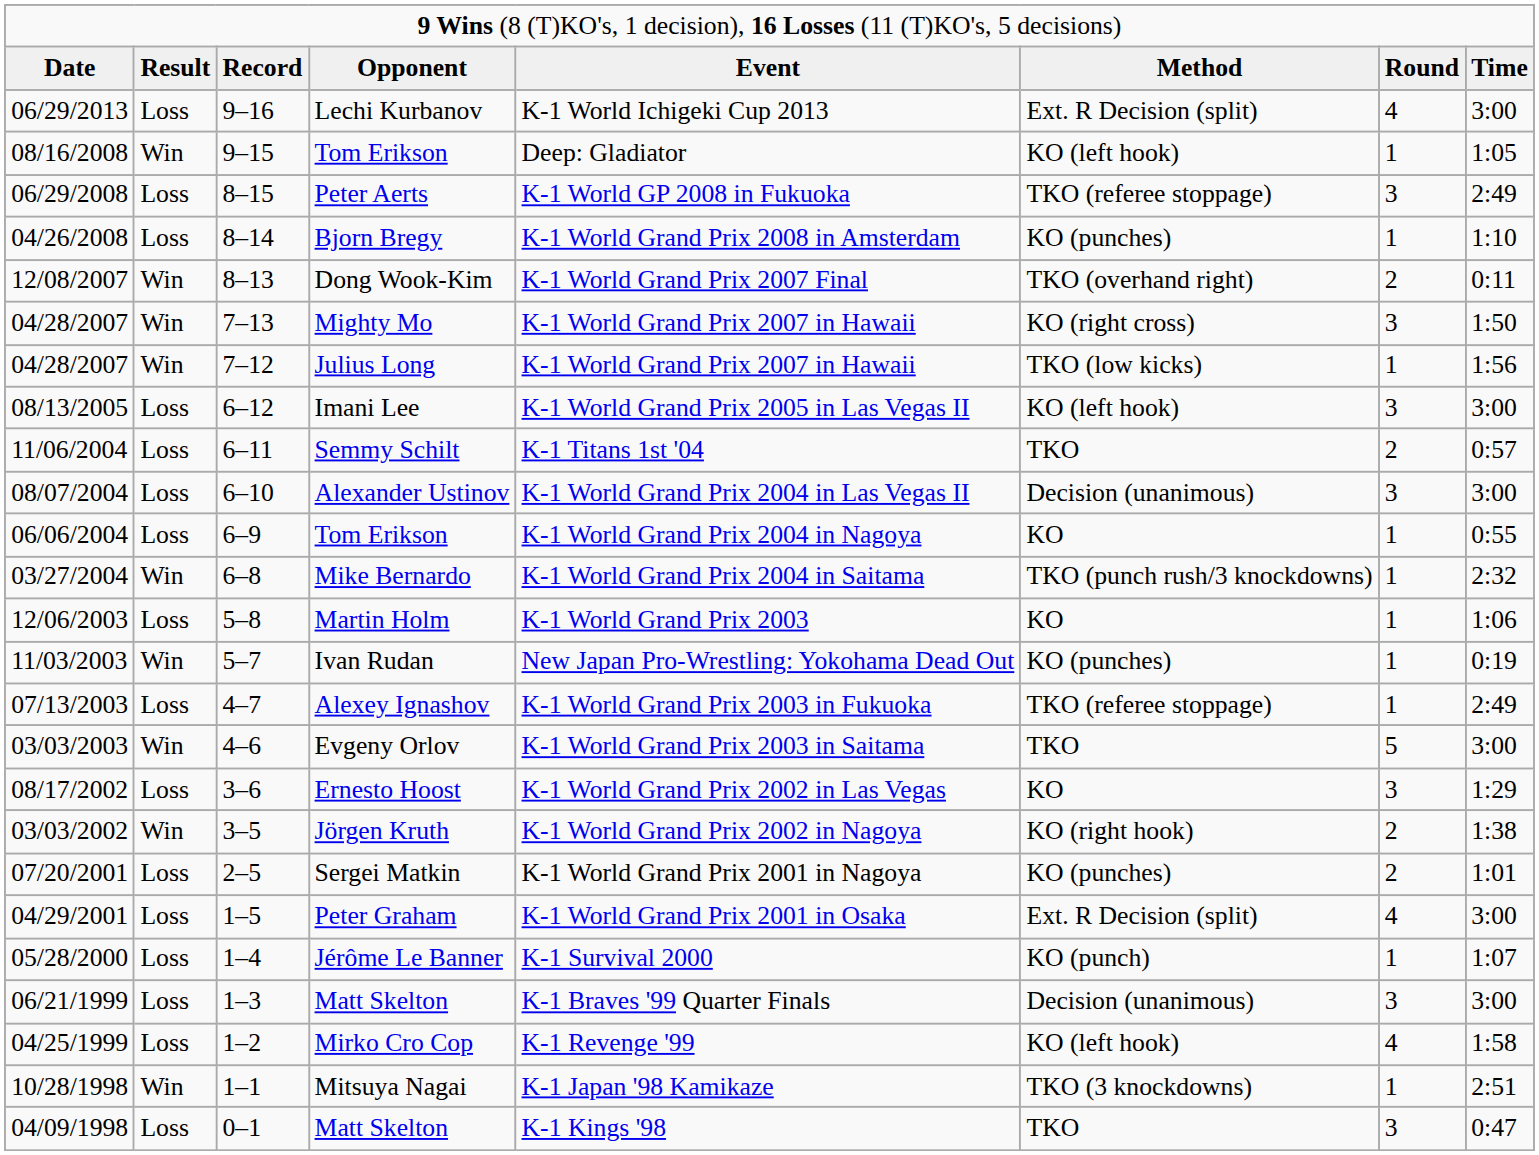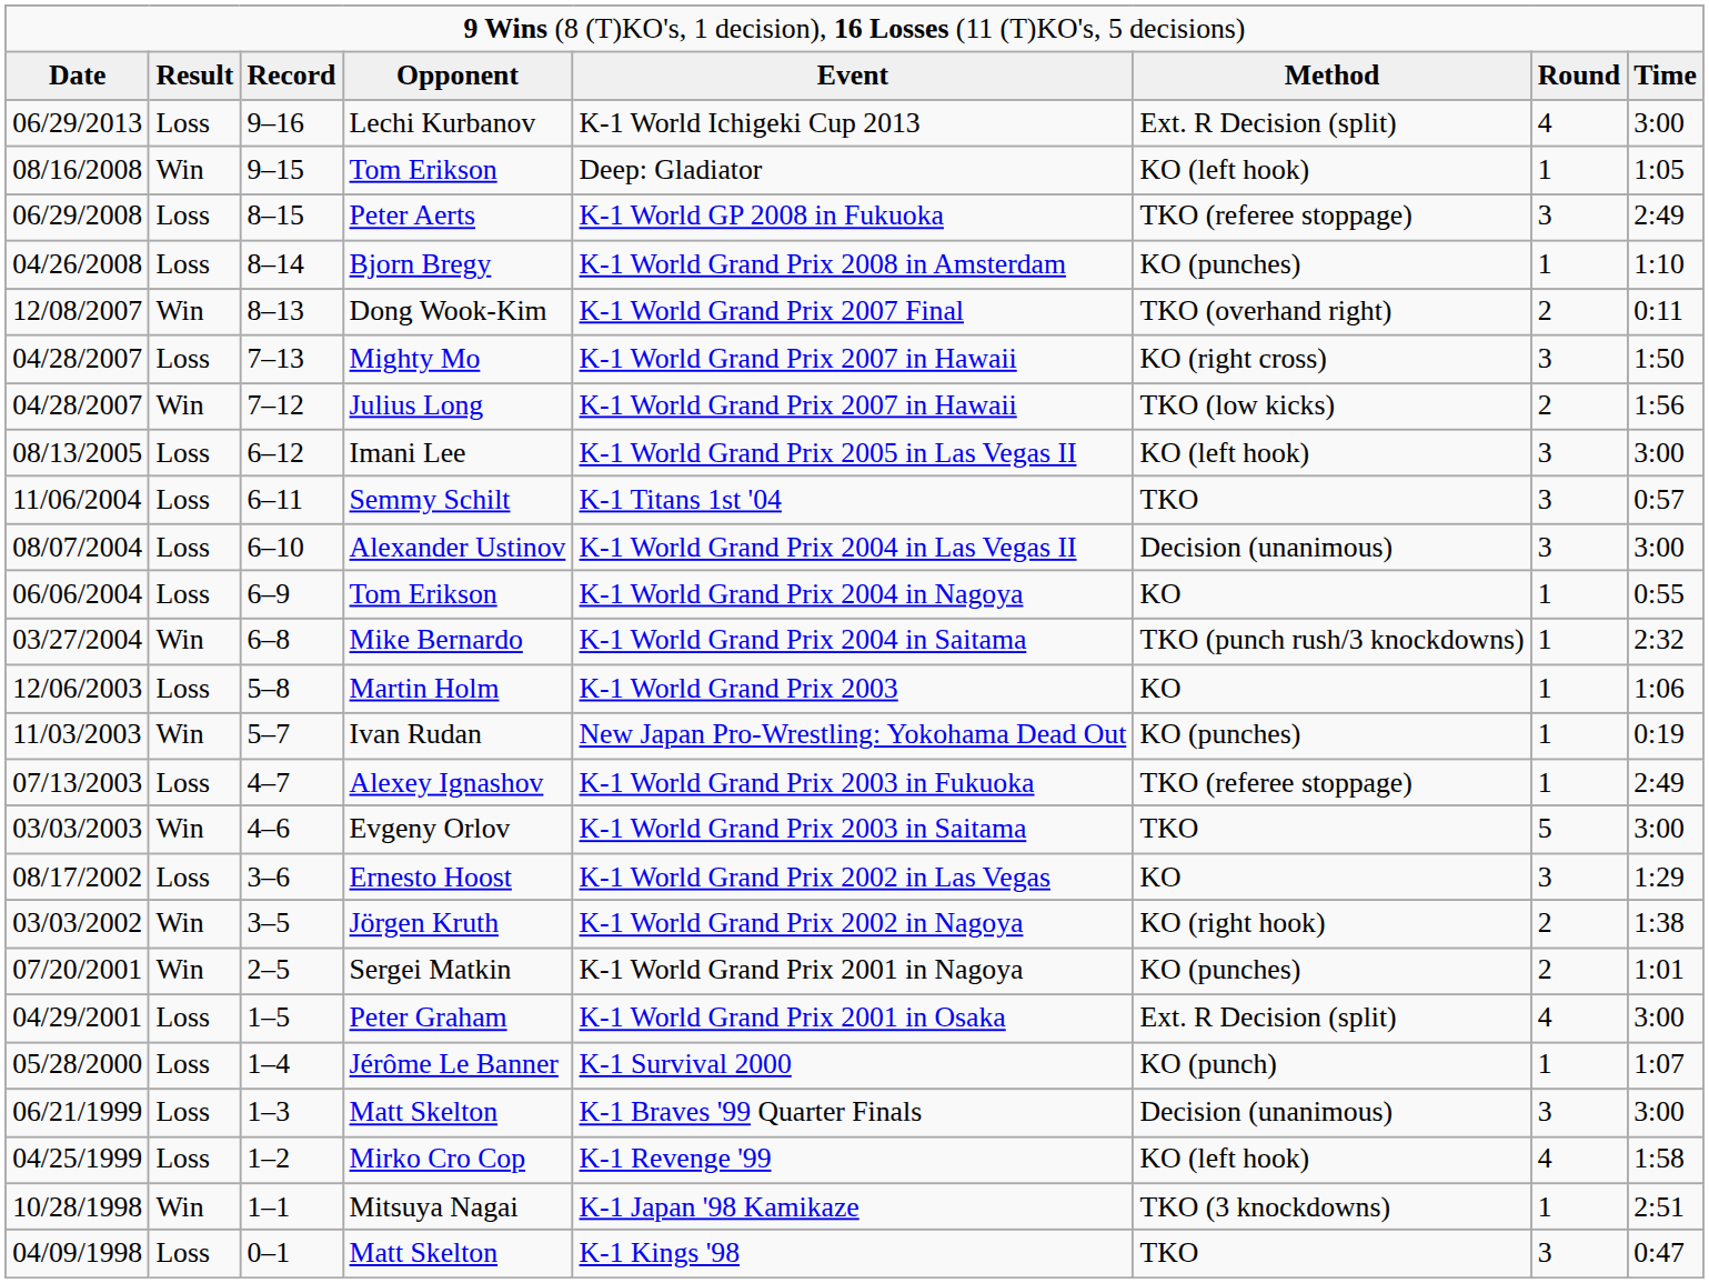 <table class="wikitable" style="margin:0.5em auto; font-size:85%">
 <tr>
 <td style="text-align: center" colspan=8><strong>9 Wins</strong> (8 (T)KO's, 1 decision), <strong>16 Losses</strong> (11 (T)KO's, 5 decisions)</td>
 </tr>
 <tr style="text-align:center; background:#f0f0f0;">
 <td style="border-style:none none solid solid; "><strong>Date</strong></td>
 <td style="border-style:none none solid solid; "><strong>Result</strong></td>
 <td style="border-style:none none solid solid; "><strong>Record</strong></td>
 <td style="border-style:none none solid solid; "><strong>Opponent</strong></td>
 <td style="border-style:none none solid solid; "><strong>Event</strong></td>
 <td style="border-style:none none solid solid; "><strong>Method</strong></td>
 <td style="border-style:none none solid solid; "><strong>Round</strong></td>
 <td style="border-style:none none solid solid; "><strong>Time</strong></td>
 </tr>
 <tr>
 <td>06/29/2013</td>
 <td>Loss</td>
 <td>9–16</td>
 <td> Lechi Kurbanov</td>
 <td>K-1 World Ichigeki Cup 2013</td>
 <td>Ext. R Decision (split)</td>
 <td>4</td>
 <td>3:00</td>
 </tr>
 <tr>
 <td>08/16/2008</td>
 <td>Win</td>
 <td>9–15</td>
 <td> <a href='#'>Tom Erikson</a></td>
 <td>Deep: Gladiator</td>
 <td>KO (left hook)</td>
 <td>1</td>
 <td>1:05</td>
 </tr>
 <tr>
 <td>06/29/2008</td>
 <td>Loss</td>
 <td>8–15</td>
 <td> <a href='#'>Peter Aerts</a></td>
 <td><a href='#'>K-1 World GP 2008 in Fukuoka</a></td>
 <td>TKO (referee stoppage)</td>
 <td>3</td>
 <td>2:49</td>
 </tr>
 <tr>
 <td>04/26/2008</td>
 <td>Loss</td>
 <td>8–14</td>
 <td> <a href='#'>Bjorn Bregy</a></td>
 <td><a href='#'>K-1 World Grand Prix 2008 in Amsterdam</a></td>
 <td>KO (punches)</td>
 <td>1</td>
 <td>1:10</td>
 </tr>
 <tr>
 <td>12/08/2007</td>
 <td>Win</td>
 <td>8–13</td>
 <td> Dong Wook-Kim</td>
 <td><a href='#'>K-1 World Grand Prix 2007 Final</a></td>
 <td>TKO (overhand right)</td>
 <td>2</td>
 <td>0:11</td>
 </tr>
 <tr>
 <td>04/28/2007</td>
-<td>Win</td>
+<td>Loss</td>
 <td>7–13</td>
 <td> <a href='#'>Mighty Mo</a></td>
 <td><a href='#'>K-1 World Grand Prix 2007 in Hawaii</a></td>
 <td>KO (right cross)</td>
 <td>3</td>
 <td>1:50</td>
 </tr>
 <tr>
 <td>04/28/2007</td>
 <td>Win</td>
 <td>7–12</td>
 <td> <a href='#'>Julius Long</a></td>
 <td><a href='#'>K-1 World Grand Prix 2007 in Hawaii</a></td>
 <td>TKO (low kicks)</td>
-<td>1</td>
+<td>2</td>
 <td>1:56</td>
 </tr>
 <tr>
 <td>08/13/2005</td>
 <td>Loss</td>
 <td>6–12</td>
 <td> Imani Lee</td>
 <td><a href='#'>K-1 World Grand Prix 2005 in Las Vegas II</a></td>
 <td>KO (left hook)</td>
 <td>3</td>
 <td>3:00</td>
 </tr>
 <tr>
 <td>11/06/2004</td>
 <td>Loss</td>
 <td>6–11</td>
 <td> <a href='#'>Semmy Schilt</a></td>
 <td><a href='#'>K-1 Titans 1st '04</a></td>
 <td>TKO</td>
-<td>2</td>
+<td>3</td>
 <td>0:57</td>
 </tr>
 <tr>
 <td>08/07/2004</td>
 <td>Loss</td>
 <td>6–10</td>
 <td> <a href='#'>Alexander Ustinov</a></td>
 <td><a href='#'>K-1 World Grand Prix 2004 in Las Vegas II</a></td>
 <td>Decision (unanimous)</td>
 <td>3</td>
 <td>3:00</td>
 </tr>
 <tr>
 <td>06/06/2004</td>
 <td>Loss</td>
 <td>6–9</td>
 <td> <a href='#'>Tom Erikson</a></td>
 <td><a href='#'>K-1 World Grand Prix 2004 in Nagoya</a></td>
 <td>KO</td>
 <td>1</td>
 <td>0:55</td>
 </tr>
 <tr>
 <td>03/27/2004</td>
 <td>Win</td>
 <td>6–8</td>
 <td> <a href='#'>Mike Bernardo</a></td>
 <td><a href='#'>K-1 World Grand Prix 2004 in Saitama</a></td>
 <td>TKO (punch rush/3 knockdowns)</td>
 <td>1</td>
 <td>2:32</td>
 </tr>
 <tr>
 <td>12/06/2003</td>
 <td>Loss</td>
 <td>5–8</td>
 <td> <a href='#'>Martin Holm</a></td>
 <td><a href='#'>K-1 World Grand Prix 2003</a></td>
 <td>KO</td>
 <td>1</td>
 <td>1:06</td>
 </tr>
 <tr>
 <td>11/03/2003</td>
 <td>Win</td>
 <td>5–7</td>
 <td> Ivan Rudan</td>
 <td><a href='#'>New Japan Pro-Wrestling: Yokohama Dead Out</a></td>
 <td>KO (punches)</td>
 <td>1</td>
 <td>0:19</td>
 </tr>
 <tr>
 <td>07/13/2003</td>
 <td>Loss</td>
 <td>4–7</td>
 <td> <a href='#'>Alexey Ignashov</a></td>
 <td><a href='#'>K-1 World Grand Prix 2003 in Fukuoka</a></td>
 <td>TKO (referee stoppage)</td>
 <td>1</td>
 <td>2:49</td>
 </tr>
 <tr>
 <td>03/03/2003</td>
 <td>Win</td>
 <td>4–6</td>
 <td> Evgeny Orlov</td>
 <td><a href='#'>K-1 World Grand Prix 2003 in Saitama</a></td>
 <td>TKO</td>
 <td>5</td>
 <td>3:00</td>
 </tr>
 <tr>
 <td>08/17/2002</td>
 <td>Loss</td>
 <td>3–6</td>
 <td> <a href='#'>Ernesto Hoost</a></td>
 <td><a href='#'>K-1 World Grand Prix 2002 in Las Vegas</a></td>
 <td>KO</td>
 <td>3</td>
 <td>1:29</td>
 </tr>
 <tr>
 <td>03/03/2002</td>
 <td>Win</td>
 <td>3–5</td>
 <td> <a href='#'>Jörgen Kruth</a></td>
 <td><a href='#'>K-1 World Grand Prix 2002 in Nagoya</a></td>
 <td>KO (right hook)</td>
 <td>2</td>
 <td>1:38</td>
 </tr>
 <tr>
 <td>07/20/2001</td>
-<td>Loss</td>
+<td>Win</td>
 <td>2–5</td>
 <td> Sergei Matkin</td>
 <td>K-1 World Grand Prix 2001 in Nagoya</td>
 <td>KO (punches)</td>
 <td>2</td>
 <td>1:01</td>
 </tr>
 <tr>
 <td>04/29/2001</td>
 <td>Loss</td>
 <td>1–5</td>
 <td> <a href='#'>Peter Graham</a></td>
 <td><a href='#'>K-1 World Grand Prix 2001 in Osaka</a></td>
 <td>Ext. R Decision (split)</td>
 <td>4</td>
 <td>3:00</td>
 </tr>
 <tr>
 <td>05/28/2000</td>
 <td>Loss</td>
 <td>1–4</td>
 <td> <a href='#'>Jérôme Le Banner</a></td>
 <td><a href='#'>K-1 Survival 2000</a></td>
 <td>KO (punch)</td>
 <td>1</td>
 <td>1:07</td>
 </tr>
 <tr>
 <td>06/21/1999</td>
 <td>Loss</td>
 <td>1–3</td>
 <td> <a href='#'>Matt Skelton</a></td>
 <td><a href='#'>K-1 Braves '99</a> Quarter Finals</td>
 <td>Decision (unanimous)</td>
 <td>3</td>
 <td>3:00</td>
 </tr>
 <tr>
 <td>04/25/1999</td>
 <td>Loss</td>
 <td>1–2</td>
 <td> <a href='#'>Mirko Cro Cop</a></td>
 <td><a href='#'>K-1 Revenge '99</a></td>
 <td>KO (left hook)</td>
 <td>4</td>
 <td>1:58</td>
 </tr>
 <tr>
 <td>10/28/1998</td>
 <td>Win</td>
 <td>1–1</td>
 <td> Mitsuya Nagai</td>
 <td><a href='#'>K-1 Japan '98 Kamikaze</a></td>
 <td>TKO (3 knockdowns)</td>
 <td>1</td>
 <td>2:51</td>
 </tr>
 <tr>
 <td>04/09/1998</td>
 <td>Loss</td>
 <td>0–1</td>
 <td> <a href='#'>Matt Skelton</a></td>
 <td><a href='#'>K-1 Kings '98</a></td>
 <td>TKO</td>
 <td>3</td>
 <td>0:47</td>
 </tr>
 </table>
